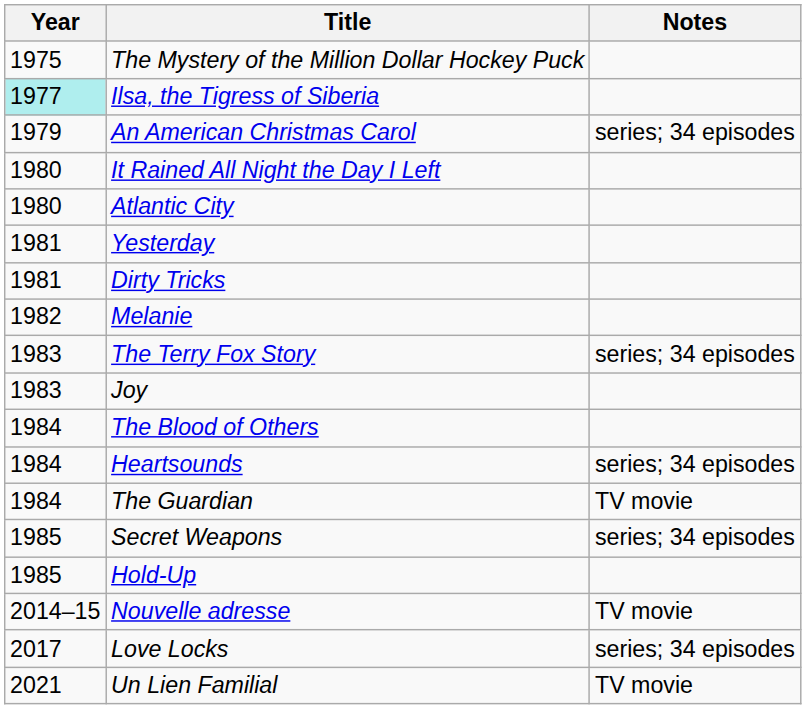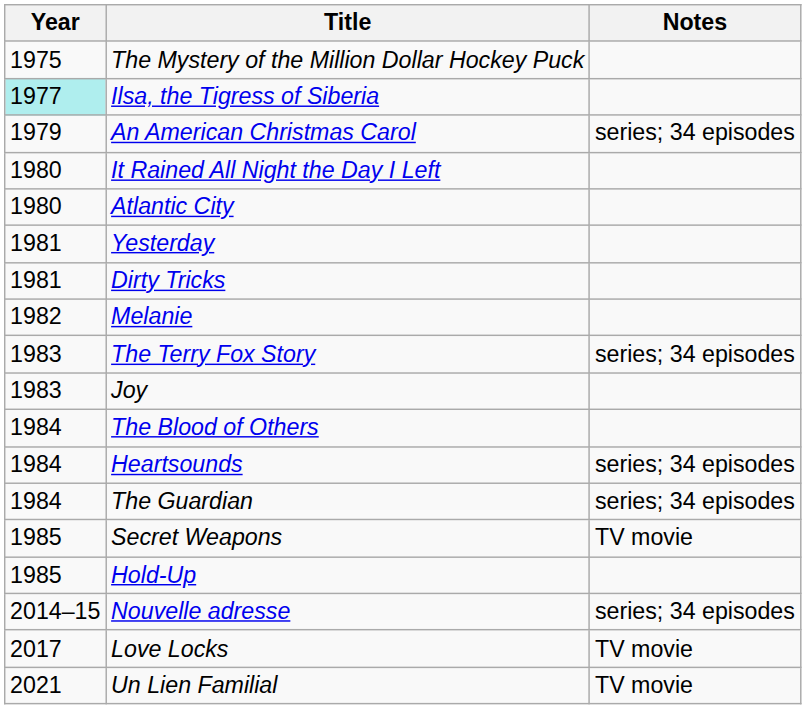 <table class="wikitable sortable">
 <tr>
 <th>Year</th>
 <th>Title</th>
 <th>Notes</th>
 </tr>
 <tr>
 <td>1975</td>
 <td><em>The Mystery of the Million Dollar Hockey Puck</em></td>
 <td></td>
 </tr>
 <tr>
 <td style="background: paleturquoise;">1977</td>
 <td><em><a href='#'>Ilsa, the Tigress of Siberia</a></em></td>
 <td></td>
 </tr>
 <tr>
 <td>1979</td>
 <td><em><a href='#'>An American Christmas Carol</a></em></td>
 <td>series; 34 episodes</td>
 </tr>
 <tr>
 <td>1980</td>
 <td><em><a href='#'>It Rained All Night the Day I Left</a></em></td>
 <td></td>
 </tr>
 <tr>
 <td>1980</td>
 <td><em><a href='#'>Atlantic City</a></em></td>
 <td></td>
 </tr>
 <tr>
 <td>1981</td>
 <td><em><a href='#'>Yesterday</a></em></td>
 <td></td>
 </tr>
 <tr>
 <td>1981</td>
 <td><em><a href='#'>Dirty Tricks</a></em></td>
 <td></td>
 </tr>
 <tr>
 <td>1982</td>
 <td><em><a href='#'>Melanie</a></em></td>
 <td></td>
 </tr>
 <tr>
 <td>1983</td>
 <td><em><a href='#'>The Terry Fox Story</a></em></td>
 <td>series; 34 episodes</td>
 </tr>
 <tr>
 <td>1983</td>
 <td><em>Joy</em></td>
 <td></td>
 </tr>
 <tr>
 <td>1984</td>
 <td><em><a href='#'>The Blood of Others</a></em></td>
 <td></td>
 </tr>
 <tr>
 <td>1984</td>
 <td><em><a href='#'>Heartsounds</a></em></td>
 <td>series; 34 episodes</td>
 </tr>
 <tr>
 <td>1984</td>
 <td><em>The Guardian</em></td>
-<td>TV movie</td>
+<td>series; 34 episodes</td>
 </tr>
 <tr>
 <td>1985</td>
 <td><em>Secret Weapons </em></td>
-<td>series; 34 episodes</td>
+<td>TV movie</td>
 </tr>
 <tr>
 <td>1985</td>
 <td><em><a href='#'>Hold-Up</a></em></td>
 <td></td>
 </tr>
 <tr>
 <td>2014–15</td>
 <td><em><a href='#'>Nouvelle adresse</a></em></td>
-<td>TV movie</td>
+<td>series; 34 episodes</td>
 </tr>
 <tr>
 <td>2017</td>
 <td><em>Love Locks</em></td>
-<td>series; 34 episodes</td>
+<td>TV movie</td>
 </tr>
 <tr>
 <td>2021</td>
 <td><em>Un Lien Familial </em></td>
 <td>TV movie</td>
 </tr>
 </table>
